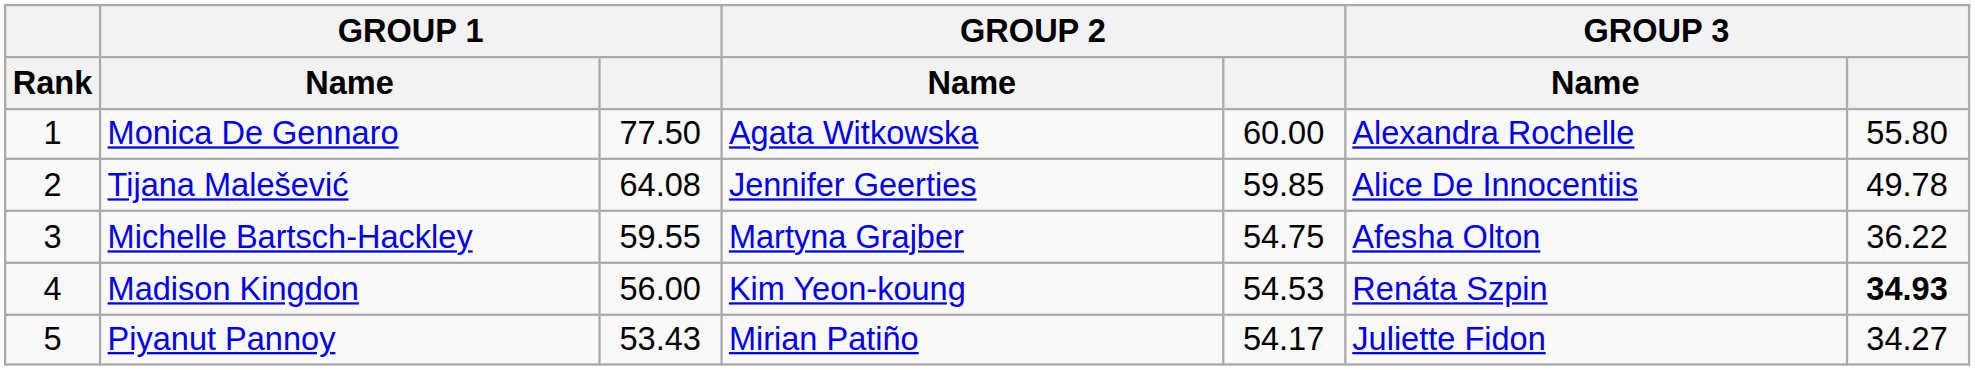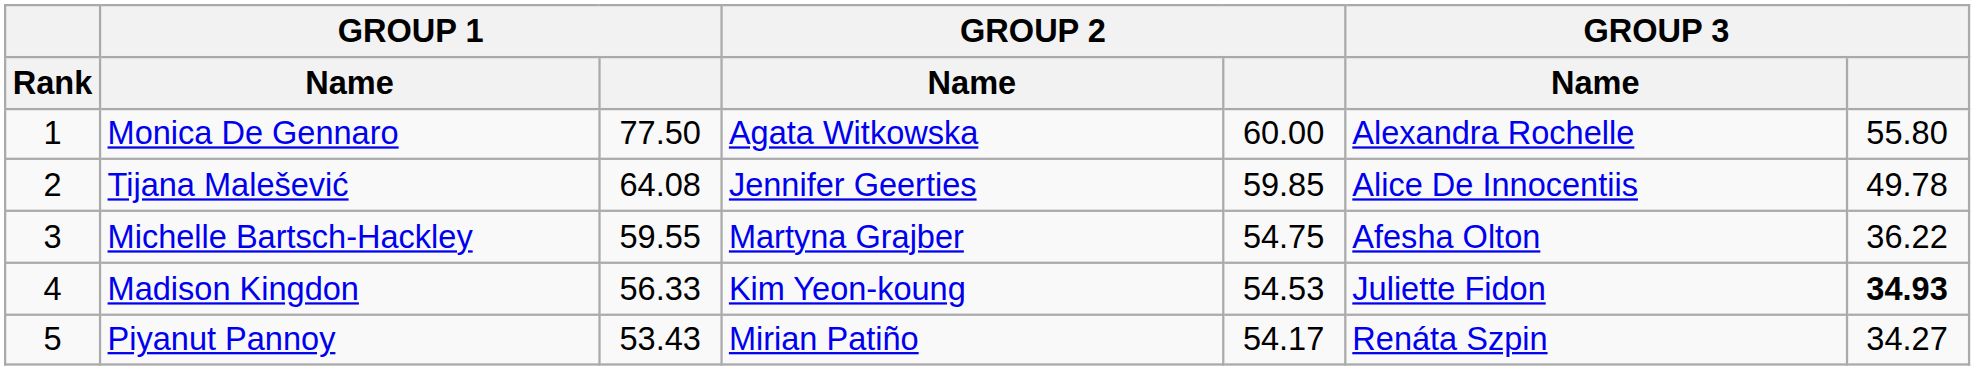 <table class="wikitable" style="font-size:90%">
 <tr>
 <th></th>
 <th colspan="2">GROUP 1</th>
 <th colspan="2">GROUP 2</th>
 <th colspan="2">GROUP 3</th>
 </tr>
 <tr>
 <th width=30>Rank</th>
 <th width=250>Name</th>
 <th width=50></th>
 <th width=250>Name</th>
 <th width=50></th>
 <th width=250>Name</th>
 <th width=50></th>
 </tr>
 <tr>
 <td align=center>1</td>
 <td> <a href='#'>Monica De Gennaro</a></td>
 <td align=center>77.50</td>
 <td> <a href='#'>Agata Witkowska</a></td>
 <td align=center>60.00</td>
 <td> <a href='#'>Alexandra Rochelle</a></td>
 <td align=center>55.80</td>
 </tr>
 <tr>
 <td align=center>2</td>
 <td> <a href='#'>Tijana Malešević</a></td>
 <td align=center>64.08</td>
 <td> <a href='#'>Jennifer Geerties</a></td>
 <td align=center>59.85</td>
 <td> <a href='#'>Alice De Innocentiis</a></td>
 <td align=center>49.78</td>
 </tr>
 <tr>
 <td align=center>3</td>
 <td> <a href='#'>Michelle Bartsch-Hackley</a></td>
 <td align=center>59.55</td>
 <td> <a href='#'>Martyna Grajber</a></td>
 <td align=center>54.75</td>
 <td> <a href='#'>Afesha Olton</a></td>
 <td align=center>36.22</td>
 </tr>
 <tr>
 <td align=center>4</td>
 <td> <a href='#'>Madison Kingdon</a></td>
-<td align=center>56.00</td>
+<td align=center>56.33</td>
 <td> <a href='#'>Kim Yeon-koung</a></td>
 <td align=center>54.53</td>
-<td> <a href='#'>Renáta Szpin</a></td>
+<td> <a href='#'>Juliette Fidon</a></td>
 <td align=center><strong>34.93</strong></td>
 </tr>
 <tr>
 <td align=center>5</td>
 <td> <a href='#'>Piyanut Pannoy</a></td>
 <td align=center>53.43</td>
 <td> <a href='#'>Mirian Patiño</a></td>
 <td align=center>54.17</td>
-<td> <a href='#'>Juliette Fidon</a></td>
+<td> <a href='#'>Renáta Szpin</a></td>
 <td align=center>34.27</td>
 </tr>
 </table>
